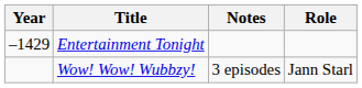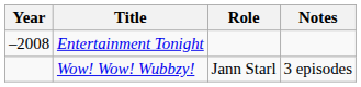 <table class="wikitable sortable" align="center">
 <tr>
 <th scope="col">Year</th>
 <th scope="col">Title</th>
+<th scope="col">Role</th>
 <th scope="col" class="unsortable">Notes</th>
-<th scope="col">Role</th>
 </tr>
 <tr>
-<td>–1429</td>
+<td>–2008</td>
 <td><em><a href='#'>Entertainment Tonight</a></em></td>
 <td></td>
 <td></td>
 </tr>
 <tr>
 <td></td>
 <td><em><a href='#'>Wow! Wow! Wubbzy!</a></em></td>
+<td>Jann Starl</td>
 <td>3 episodes</td>
-<td>Jann Starl</td>
 </tr>
 </table>
